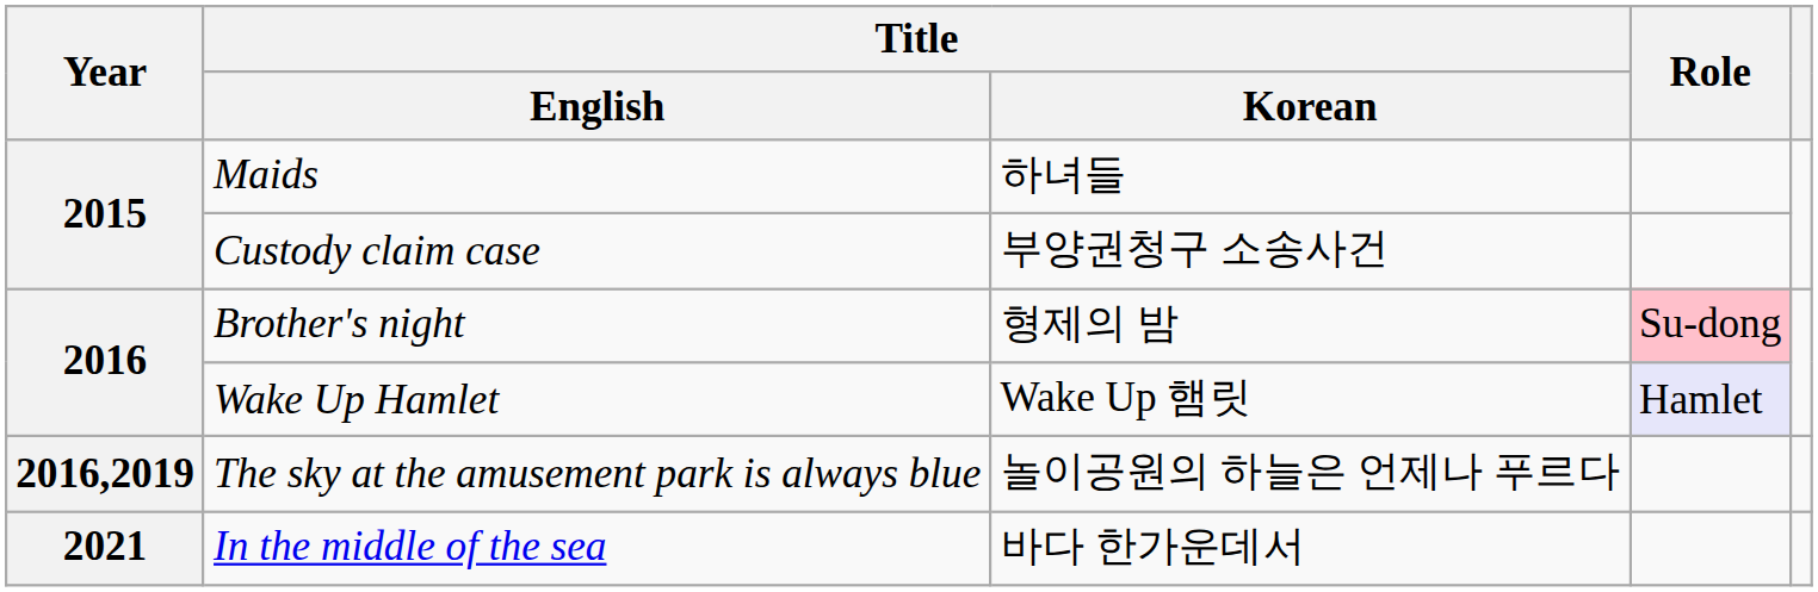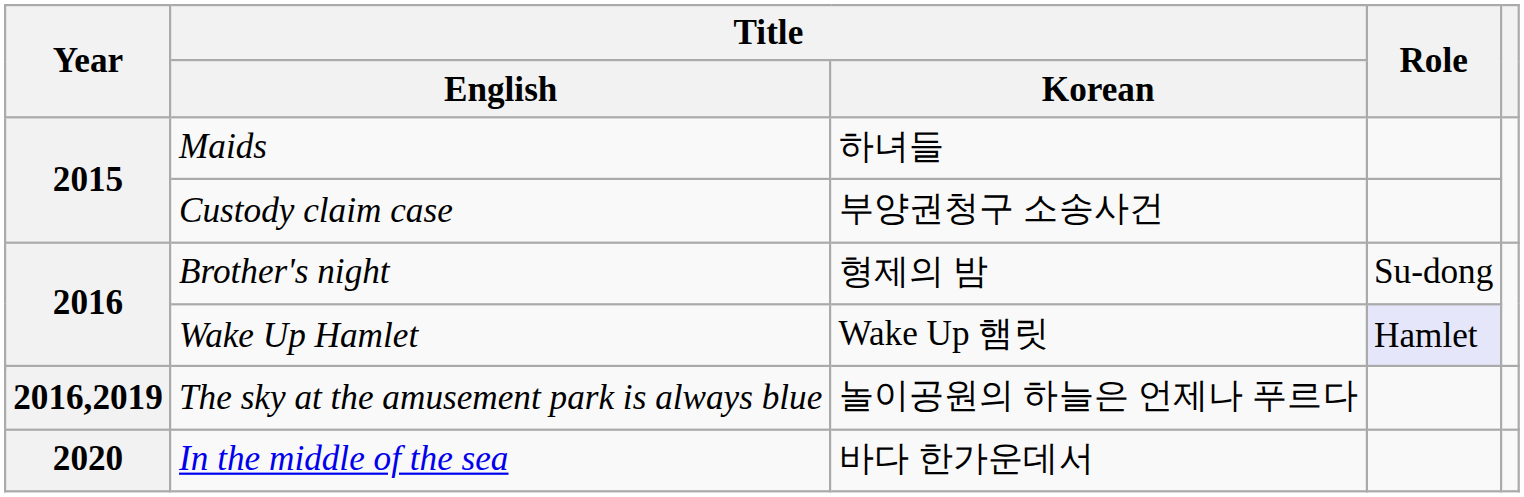 <table class="wikitable sortable plainrowheaders">
 <tr>
 <th rowspan="2">Year</th>
 <th colspan="2">Title</th>
 <th rowspan="2">Role</th>
 <th rowspan="2"></th>
 </tr>
 <tr>
 <th scope="col">English</th>
 <th scope="col">Korean</th>
 </tr>
 <tr>
 <th scope="row"  rowspan=2>2015</th>
 <td><em>Maids</em></td>
 <td>하녀들</td>
 <td></td>
 <td rowspan="2"></td>
 </tr>
 <tr>
 <td><em>Custody claim case</em></td>
 <td>부양권청구 소송사건</td>
 <td></td>
 </tr>
 <tr>
 <th scope="row"  rowspan=3>2016</th>
 <td><em>Brother's night</em></td>
 <td>형제의 밤</td>
-<td style="background: pink;">Su-dong</td>
+<td>Su-dong</td>
 <td rowspan="2"></td>
 </tr>
 <tr>
 <td><em>Wake Up Hamlet</em></td>
 <td>Wake Up 햄릿</td>
 <td style="background: lavender;">Hamlet</td>
 </tr>
 <tr>
 <td rowspan=2><em>The sky at the amusement park is always blue</em></td>
 <td rowspan=2>놀이공원의 하늘은 언제나 푸르다</td>
 <td rowspan=2></td>
 <td rowspan=2></td>
 </tr>
 <tr>
 <th scope="row">2016,2019</th>
 </tr>
 <tr>
-<th scope="row">2021</th>
+<th scope="row">2020</th>
 <td><em><a href='#'>In the middle of the sea</a></em></td>
 <td>바다 한가운데서</td>
 <td></td>
 <td></td>
 </tr>
 </table>
